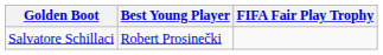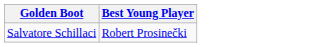 <table class="wikitable">
 <tr>
 <th><a href='#'>Golden Boot</a></th>
 <th><a href='#'>Best Young Player</a></th>
-<th><a href='#'>FIFA Fair Play Trophy</a></th>
 </tr>
 <tr>
 <td> <a href='#'>Salvatore Schillaci</a></td>
 <td> <a href='#'>Robert Prosinečki</a></td>
-<td></td>
 </tr>
 </table>
